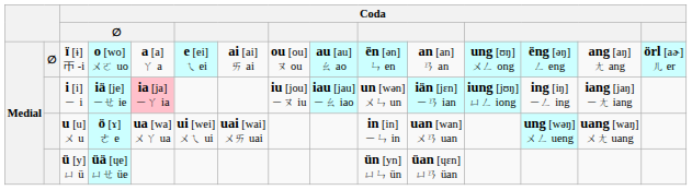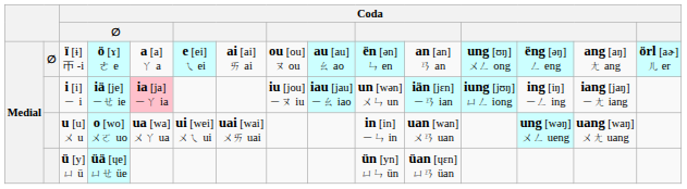 <table class="wikitable" style="text-align:center;">
 <tr>
 <th colspan=2 rowspan=2></th>
 <th colspan=13>Coda</th>
 </tr>
 <tr>
 <th colspan=3>∅</th>
 <th colspan=2></th>
 <th colspan=2></th>
 <th colspan=2></th>
 <th colspan=3></th>
 <th></th>
 </tr>
 <tr>
 <th rowspan=4>Medial</th>
 <th>∅</th>
 <td><strong><big>ï</big></strong> [ɨ]<br>ㄭ -i</td>
-<td bgcolor=#cff><strong><big>o</big></strong> [wo]<br>ㄨㄛ uo</td>
+<td bgcolor=#cff><strong><big>ö</big></strong> [ɤ]<br>ㄜ e</td>
 <td><strong><big>a</big></strong> [a]<br>ㄚ a</td>
 <td bgcolor=#cff><strong><big>e</big></strong> [ei]<br>ㄟ ei</td>
 <td><strong><big>ai</big></strong> [ai]<br>ㄞ ai</td>
 <td><strong><big>ou</big></strong> [ou]<br>ㄡ ou</td>
 <td bgcolor=#cff><strong><big>au</big></strong> [au]<br>ㄠ ao</td>
 <td bgcolor=#cff><strong><big>ën</big></strong> [ən]<br>ㄣ en</td>
 <td><strong><big>an</big></strong> [an]<br>ㄢ an</td>
 <td bgcolor=#cff><strong><big>ung</big></strong> [ʊŋ]<br>ㄨㄥ ong</td>
 <td bgcolor=#cff><strong><big>ëng</big></strong> [əŋ]<br>ㄥ eng</td>
 <td><strong><big>ang</big></strong> [aŋ]<br>ㄤ ang</td>
 <td bgcolor=#cff><strong><big>örl</big></strong> [aɚ]<br>ㄦ er</td>
 </tr>
 <tr>
 <th></th>
 <td><strong><big>i</big></strong> [i]<br>ㄧ i</td>
 <td bgcolor=#cff><strong><big>iä</big></strong> [je]<br>ㄧㄝ ie</td>
 <td style="background: pink;"><strong><big>ia</big></strong> [ja]<br>ㄧㄚ ia</td>
 <td></td>
 <td></td>
 <td><strong><big>iu</big></strong> [jou]<br>ㄧㄡ iu</td>
 <td bgcolor=#cff><strong><big>iau</big></strong> [jau]<br>ㄧㄠ iao</td>
 <td><strong><big>un</big></strong> [wən]<br>ㄨㄣ un</td>
 <td bgcolor=#cff><strong><big>iän</big></strong> [jɛn]<br>ㄧㄢ ian</td>
 <td bgcolor=#cff><strong><big>iung</big></strong> [jʊŋ]<br>ㄩㄥ iong</td>
 <td><strong><big>ing</big></strong> [iŋ]<br>ㄧㄥ ing</td>
 <td><strong><big>iang</big></strong> [jaŋ]<br>ㄧㄤ iang</td>
 <td></td>
 </tr>
 <tr>
 <th></th>
 <td><strong><big>u</big></strong> [u]<br>ㄨ u</td>
-<td bgcolor=#cff><strong><big>ö</big></strong> [ɤ]<br>ㄜ e</td>
+<td bgcolor=#cff><strong><big>o</big></strong> [wo]<br>ㄨㄛ uo</td>
 <td><strong><big>ua</big></strong> [wa]<br>ㄨㄚ ua</td>
 <td><strong><big>ui</big></strong> [wei]<br>ㄨㄟ ui</td>
 <td><strong><big>uai</big></strong> [wai]<br>ㄨㄞ uai</td>
 <td></td>
 <td></td>
 <td><strong><big>in</big></strong> [in]<br>ㄧㄣ in</td>
 <td><strong><big>uan</big></strong> [wan]<br>ㄨㄢ uan</td>
 <td></td>
 <td bgcolor=#cff><strong><big>ung</big></strong> [wəŋ]<br>ㄨㄥ ueng</td>
 <td><strong><big>uang</big></strong> [waŋ]<br>ㄨㄤ uang</td>
 <td></td>
 </tr>
 <tr>
 <th></th>
 <td><strong><big>ü</big></strong> [y]<br>ㄩ ü</td>
 <td bgcolor=#cff><strong><big>üä</big></strong> [ɥe]<br>ㄩㄝ üe</td>
 <td></td>
 <td></td>
 <td></td>
 <td></td>
 <td></td>
 <td><strong><big>ün</big></strong> [yn]<br>ㄩㄣ ün</td>
 <td><strong><big>üan</big></strong> [ɥɛn]<br>ㄩㄢ üan</td>
 <td></td>
 <td></td>
 <td></td>
 <td></td>
 </tr>
 </table>
